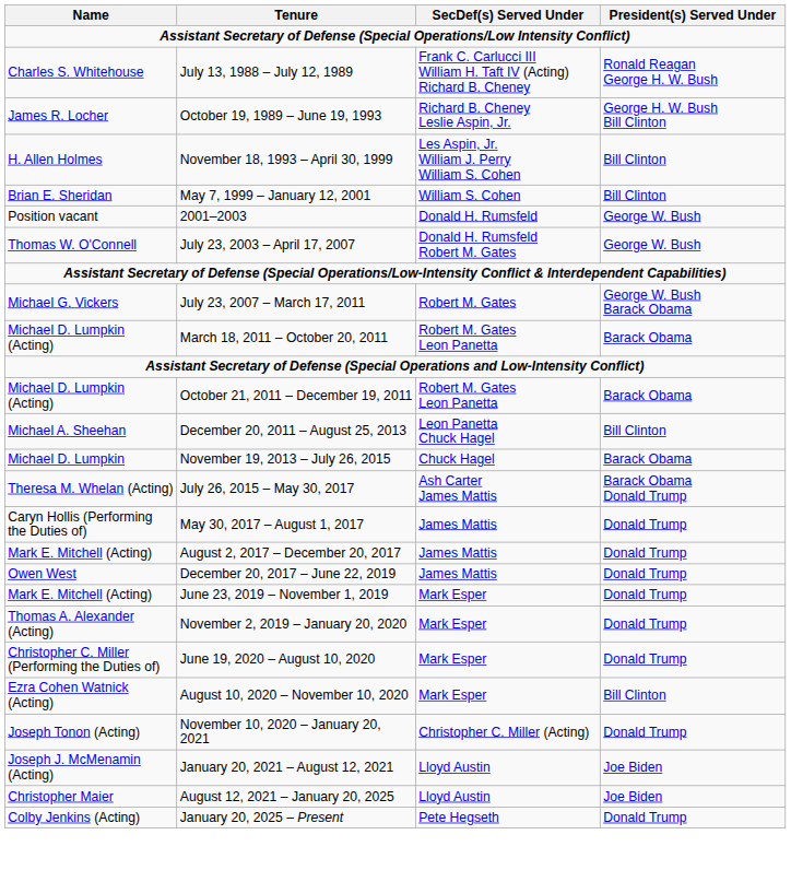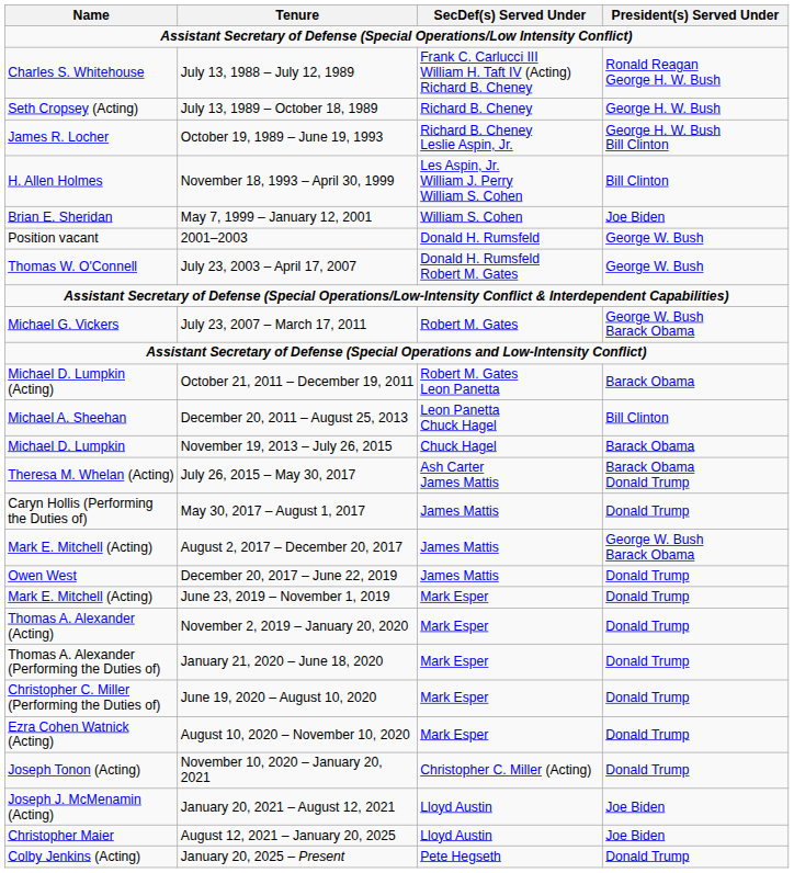 <table class="wikitable">
 <tr>
 <th scope="col" style="width:200px;">Name</th>
 <th scope="col" style="width:280px;">Tenure</th>
 <th scope="col" style="width:215px;">SecDef(s) Served Under</th>
 <th scope="col" style="width:215px;">President(s) Served Under</th>
 </tr>
 <tr>
 <td colspan="4" style="text-align:center;"><strong><em>Assistant Secretary of Defense (Special Operations/Low Intensity Conflict)</em></strong></td>
 </tr>
 <tr>
 <td><a href='#'>Charles S. Whitehouse</a></td>
 <td>July 13, 1988 – July 12, 1989</td>
 <td><a href='#'>Frank C. Carlucci III</a> <br> <a href='#'>William H. Taft IV</a> (Acting) <br> <a href='#'>Richard B. Cheney</a></td>
 <td><a href='#'>Ronald Reagan</a> <br> <a href='#'>George H. W. Bush</a></td>
 </tr>
 <tr>
+<td><a href='#'>Seth Cropsey</a> (Acting)</td>
+<td>July 13, 1989 – October 18, 1989</td>
+<td><a href='#'>Richard B. Cheney</a></td>
+<td><a href='#'>George H. W. Bush</a></td>
+</tr>
+<tr>
 <td><a href='#'>James R. Locher</a></td>
 <td>October 19, 1989 – June 19, 1993</td>
 <td><a href='#'>Richard B. Cheney</a> <br> <a href='#'>Leslie Aspin, Jr.</a></td>
 <td><a href='#'>George H. W. Bush</a> <br> <a href='#'>Bill Clinton</a></td>
 </tr>
 <tr>
 <td><a href='#'>H. Allen Holmes</a></td>
 <td>November 18, 1993 – April 30, 1999</td>
 <td><a href='#'>Les Aspin, Jr.</a> <br> <a href='#'>William J. Perry</a> <br> <a href='#'>William S. Cohen</a></td>
 <td><a href='#'>Bill Clinton</a></td>
 </tr>
 <tr>
 <td><a href='#'>Brian E. Sheridan</a></td>
 <td>May 7, 1999 – January 12, 2001</td>
 <td><a href='#'>William S. Cohen</a></td>
-<td><a href='#'>Bill Clinton</a></td>
+<td><a href='#'>Joe Biden</a></td>
 </tr>
 <tr>
 <td>Position vacant</td>
 <td>2001–2003</td>
 <td><a href='#'>Donald H. Rumsfeld</a></td>
 <td><a href='#'>George W. Bush</a></td>
 </tr>
 <tr>
 <td><a href='#'>Thomas W. O'Connell</a></td>
 <td>July 23, 2003 – April 17, 2007</td>
 <td><a href='#'>Donald H. Rumsfeld</a> <br> <a href='#'>Robert M. Gates</a></td>
 <td><a href='#'>George W. Bush</a></td>
 </tr>
 <tr>
 <td colspan="4" style="text-align:center;"><strong><em>Assistant Secretary of Defense (Special Operations/Low-Intensity Conflict & Interdependent Capabilities)</em></strong></td>
 </tr>
 <tr>
 <td><a href='#'>Michael G. Vickers</a></td>
 <td>July 23, 2007 – March 17, 2011</td>
 <td><a href='#'>Robert M. Gates</a></td>
 <td><a href='#'>George W. Bush</a> <br> <a href='#'>Barack Obama</a></td>
-</tr>
-<tr>
-<td><a href='#'>Michael D. Lumpkin</a> (Acting)</td>
-<td>March 18, 2011 – October 20, 2011</td>
-<td><a href='#'>Robert M. Gates</a> <br> <a href='#'>Leon Panetta</a></td>
-<td><a href='#'>Barack Obama</a></td>
 </tr>
 <tr>
 <td colspan="4" style="text-align:center;"><strong><em>Assistant Secretary of Defense (Special Operations and Low-Intensity Conflict)</em></strong></td>
 </tr>
 <tr>
 <td><a href='#'>Michael D. Lumpkin</a> (Acting)</td>
 <td>October 21, 2011 – December 19, 2011</td>
 <td><a href='#'>Robert M. Gates</a> <br> <a href='#'>Leon Panetta</a></td>
 <td><a href='#'>Barack Obama</a></td>
 </tr>
 <tr>
 <td><a href='#'>Michael A. Sheehan</a></td>
 <td>December 20, 2011 – August 25, 2013</td>
 <td><a href='#'>Leon Panetta</a> <br> <a href='#'>Chuck Hagel</a></td>
 <td><a href='#'>Bill Clinton</a></td>
 </tr>
 <tr>
 <td><a href='#'>Michael D. Lumpkin</a></td>
 <td>November 19, 2013 – July 26, 2015</td>
 <td><a href='#'>Chuck Hagel</a></td>
 <td><a href='#'>Barack Obama</a></td>
 </tr>
 <tr>
 <td><a href='#'>Theresa M. Whelan</a> (Acting)</td>
 <td>July 26, 2015 – May 30, 2017</td>
 <td><a href='#'>Ash Carter</a> <br> <a href='#'>James Mattis</a></td>
 <td><a href='#'>Barack Obama</a> <br> <a href='#'>Donald Trump</a></td>
 </tr>
 <tr>
 <td>Caryn Hollis (Performing the Duties of)</td>
 <td>May 30, 2017 – August 1, 2017</td>
 <td><a href='#'>James Mattis</a></td>
 <td><a href='#'>Donald Trump</a></td>
 </tr>
 <tr>
 <td><a href='#'>Mark E. Mitchell</a> (Acting)</td>
 <td>August 2, 2017 – December 20, 2017</td>
 <td><a href='#'>James Mattis</a></td>
-<td><a href='#'>Donald Trump</a></td>
+<td><a href='#'>George W. Bush</a> <br> <a href='#'>Barack Obama</a></td>
 </tr>
 <tr>
 <td><a href='#'>Owen West</a></td>
 <td>December 20, 2017 – June 22, 2019</td>
 <td><a href='#'>James Mattis</a></td>
 <td><a href='#'>Donald Trump</a></td>
 </tr>
 <tr>
 <td><a href='#'>Mark E. Mitchell</a> (Acting)</td>
 <td>June 23, 2019 – November 1, 2019</td>
 <td><a href='#'>Mark Esper</a></td>
 <td><a href='#'>Donald Trump</a></td>
 </tr>
 <tr>
 <td><a href='#'>Thomas A. Alexander</a> (Acting)</td>
 <td>November 2, 2019 – January 20, 2020</td>
 <td><a href='#'>Mark Esper</a></td>
 <td><a href='#'>Donald Trump</a></td>
 </tr>
 <tr>
+<td>Thomas A. Alexander (Performing the Duties of)</td>
+<td>January 21, 2020 – June 18, 2020</td>
+<td><a href='#'>Mark Esper</a></td>
+<td><a href='#'>Donald Trump</a></td>
+</tr>
+<tr>
 <td><a href='#'>Christopher C. Miller</a> (Performing the Duties of)</td>
 <td>June 19, 2020 – August 10, 2020</td>
 <td><a href='#'>Mark Esper</a></td>
 <td><a href='#'>Donald Trump</a></td>
 </tr>
 <tr>
 <td><a href='#'>Ezra Cohen Watnick</a> (Acting)</td>
 <td>August 10, 2020 – November 10, 2020</td>
 <td><a href='#'>Mark Esper</a></td>
-<td><a href='#'>Bill Clinton</a></td>
+<td><a href='#'>Donald Trump</a></td>
 </tr>
 <tr>
 <td><a href='#'>Joseph Tonon</a> (Acting)</td>
 <td>November 10, 2020 – January 20, 2021</td>
 <td><a href='#'>Christopher C. Miller</a> (Acting)</td>
 <td><a href='#'>Donald Trump</a></td>
 </tr>
 <tr>
 <td><a href='#'>Joseph J. McMenamin</a> (Acting)</td>
 <td>January 20, 2021 – August 12, 2021</td>
 <td><a href='#'>Lloyd Austin</a></td>
 <td><a href='#'>Joe Biden</a></td>
 </tr>
 <tr>
 <td><a href='#'>Christopher Maier</a></td>
 <td>August 12, 2021 – January 20, 2025</td>
 <td><a href='#'>Lloyd Austin</a></td>
 <td><a href='#'>Joe Biden</a></td>
 </tr>
 <tr>
 <td><a href='#'>Colby Jenkins</a> (Acting)</td>
 <td>January 20, 2025 –  <em>Present</em></td>
 <td><a href='#'>Pete Hegseth</a></td>
 <td><a href='#'>Donald Trump</a></td>
 </tr>
 </table>
